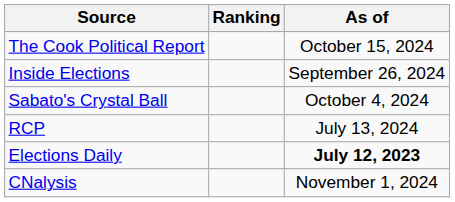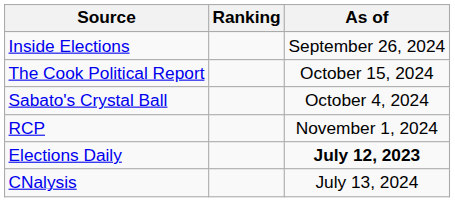 <table class="wikitable" style=text-align:center>
 <tr>
 <th>Source</th>
 <th>Ranking</th>
 <th>As of</th>
 </tr>
 <tr>
+<td align=left><a href='#'>Inside Elections</a></td>
+<td></td>
+<td>September 26, 2024</td>
+</tr>
+<tr>
 <td align=left><a href='#'>The Cook Political Report</a></td>
 <td></td>
 <td>October 15, 2024</td>
-</tr>
-<tr>
-<td align=left><a href='#'>Inside Elections</a></td>
-<td></td>
-<td>September 26, 2024</td>
 </tr>
 <tr>
 <td align=left><a href='#'>Sabato's Crystal Ball</a></td>
 <td></td>
 <td>October 4, 2024</td>
 </tr>
 <tr>
 <td align=left><a href='#'>RCP</a></td>
 <td></td>
-<td>July 13, 2024</td>
+<td>November 1, 2024</td>
 </tr>
 <tr>
 <td align=left><a href='#'>Elections Daily</a></td>
 <td></td>
 <td><strong>July 12, 2023</strong></td>
 </tr>
 <tr>
 <td align=left><a href='#'>CNalysis</a></td>
 <td></td>
-<td>November 1, 2024</td>
+<td>July 13, 2024</td>
 </tr>
 </table>
